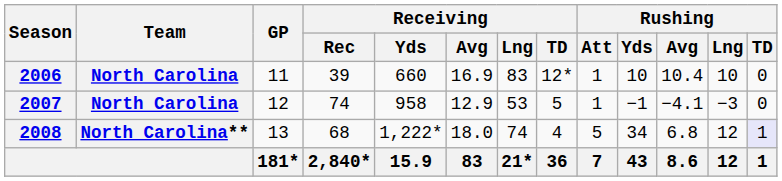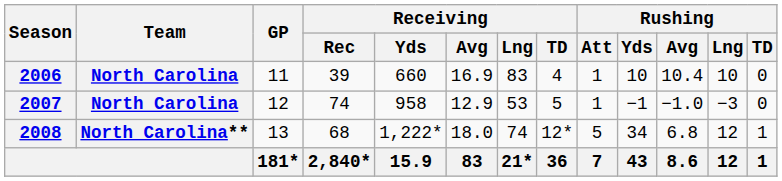 <table class="wikitable" style="text-align:center;">
 <tr>
 <th rowspan="2">Season</th>
 <th rowspan="2">Team</th>
 <th rowspan="2">GP</th>
 <th colspan="5">Receiving</th>
 <th colspan="5">Rushing</th>
 </tr>
 <tr>
 <th>Rec</th>
 <th>Yds</th>
 <th>Avg</th>
 <th>Lng</th>
 <th>TD</th>
 <th>Att</th>
 <th>Yds</th>
 <th>Avg</th>
 <th>Lng</th>
 <th>TD</th>
 </tr>
 <tr>
 <th><a href='#'>2006</a></th>
 <th><a href='#'>North Carolina</a></th>
 <td>11</td>
 <td>39</td>
 <td>660</td>
 <td>16.9</td>
 <td>83</td>
-<td>12*</td>
+<td>4</td>
 <td>1</td>
 <td>10</td>
 <td>10.4</td>
 <td>10</td>
 <td>0</td>
 </tr>
 <tr>
 <th><a href='#'>2007</a></th>
 <th><a href='#'>North Carolina</a></th>
 <td>12</td>
 <td>74</td>
 <td>958</td>
 <td>12.9</td>
 <td>53</td>
 <td>5</td>
 <td>1</td>
 <td>−1</td>
-<td>−4.1</td>
+<td>−1.0</td>
 <td>−3</td>
 <td>0</td>
 </tr>
 <tr>
 <th><a href='#'>2008</a></th>
 <th><a href='#'>North Carolina</a>**</th>
 <td>13</td>
 <td>68</td>
 <td>1,222*</td>
 <td>18.0</td>
 <td>74</td>
-<td>4</td>
+<td>12*</td>
 <td>5</td>
 <td>34</td>
 <td>6.8</td>
 <td>12</td>
-<td style="background: lavender;">1</td>
+<td>1</td>
 </tr>
 <tr>
 <th colspan="2"></th>
 <th>181*</th>
 <th>2,840*</th>
 <th>15.9</th>
 <th>83</th>
 <th>21*</th>
 <th>36</th>
 <th>7</th>
 <th>43</th>
 <th>8.6</th>
 <th>12</th>
 <th>1</th>
 </tr>
 </table>
